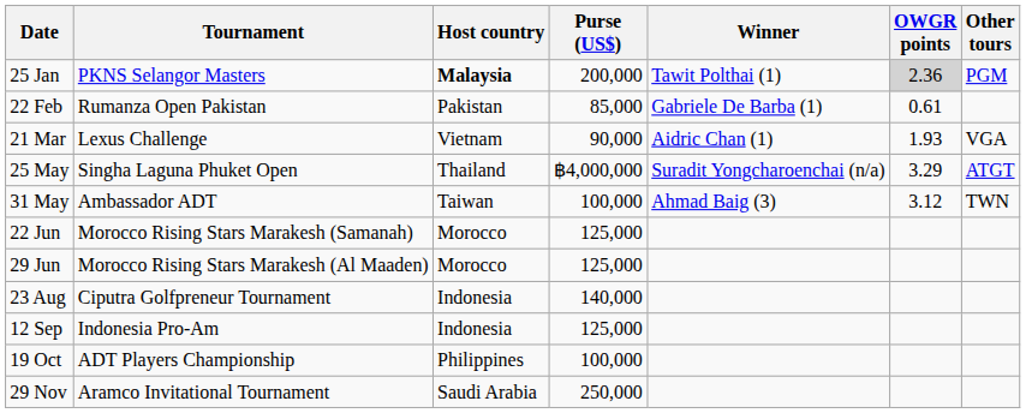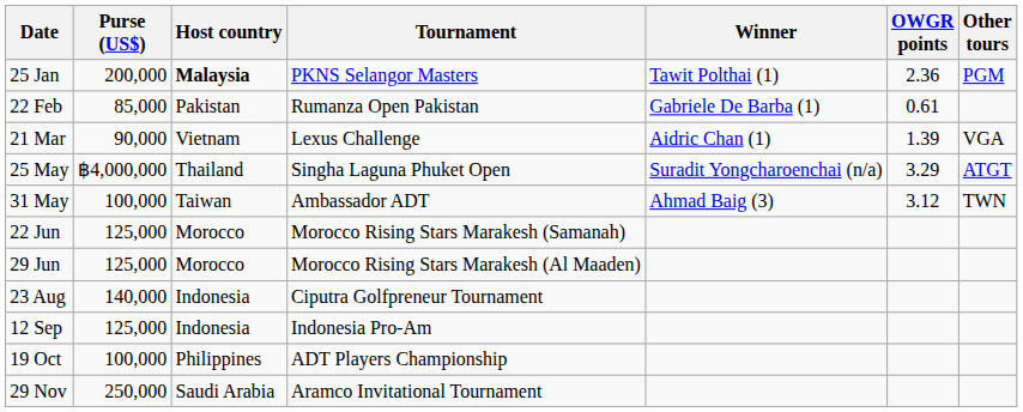 <table class="wikitable" style="font-size:95%">
 <tr>
 <th>Date</th>
+<th>Purse<br>(<a href='#'>US$</a>)</th>
+<th>Host country</th>
 <th>Tournament</th>
-<th>Host country</th>
-<th>Purse<br>(<a href='#'>US$</a>)</th>
 <th>Winner</th>
 <th><a href='#'>OWGR</a><br>points</th>
 <th>Other<br>tours</th>
 </tr>
 <tr>
 <td>25 Jan</td>
+<td align=right>200,000</td>
+<td><strong>Malaysia</strong></td>
 <td><a href='#'>PKNS Selangor Masters</a></td>
-<td><strong>Malaysia</strong></td>
-<td align=right>200,000</td>
 <td> <a href='#'>Tawit Polthai</a> (1)</td>
-<td align=center style="background: lightgrey;">2.36</td>
+<td align=center>2.36</td>
 <td><a href='#'>PGM</a></td>
 </tr>
 <tr>
 <td>22 Feb</td>
+<td align=right>85,000</td>
+<td>Pakistan</td>
 <td>Rumanza Open Pakistan</td>
-<td>Pakistan</td>
-<td align=right>85,000</td>
 <td> <a href='#'>Gabriele De Barba</a> (1)</td>
 <td align=center>0.61</td>
 <td></td>
 </tr>
 <tr>
 <td>21 Mar</td>
+<td align=right>90,000</td>
+<td>Vietnam</td>
 <td>Lexus Challenge</td>
-<td>Vietnam</td>
-<td align=right>90,000</td>
 <td> <a href='#'>Aidric Chan</a> (1)</td>
-<td align=center>1.93</td>
+<td align=center>1.39</td>
 <td>VGA</td>
 </tr>
 <tr>
 <td>25 May</td>
+<td align=right>฿4,000,000</td>
+<td>Thailand</td>
 <td>Singha Laguna Phuket Open</td>
-<td>Thailand</td>
-<td align=right>฿4,000,000</td>
 <td> <a href='#'>Suradit Yongcharoenchai</a> (n/a)</td>
 <td align=center>3.29</td>
 <td><a href='#'>ATGT</a></td>
 </tr>
 <tr>
 <td>31 May</td>
+<td align=right>100,000</td>
+<td>Taiwan</td>
 <td>Ambassador ADT</td>
-<td>Taiwan</td>
-<td align=right>100,000</td>
 <td> <a href='#'>Ahmad Baig</a> (3)</td>
 <td align=center>3.12</td>
 <td>TWN</td>
 </tr>
 <tr>
 <td>22 Jun</td>
+<td align=right>125,000</td>
+<td>Morocco</td>
 <td>Morocco Rising Stars Marakesh (Samanah)</td>
-<td>Morocco</td>
-<td align=right>125,000</td>
 <td></td>
 <td align=center></td>
 <td></td>
 </tr>
 <tr>
 <td>29 Jun</td>
+<td align=right>125,000</td>
+<td>Morocco</td>
 <td>Morocco Rising Stars Marakesh (Al Maaden)</td>
-<td>Morocco</td>
-<td align=right>125,000</td>
 <td></td>
 <td align=center></td>
 <td></td>
 </tr>
 <tr>
 <td>23 Aug</td>
+<td align=right>140,000</td>
+<td>Indonesia</td>
 <td>Ciputra Golfpreneur Tournament</td>
-<td>Indonesia</td>
-<td align=right>140,000</td>
 <td></td>
 <td align=center></td>
 <td></td>
 </tr>
 <tr>
 <td>12 Sep</td>
+<td align=right>125,000</td>
+<td>Indonesia</td>
 <td>Indonesia Pro-Am</td>
-<td>Indonesia</td>
-<td align=right>125,000</td>
 <td></td>
 <td align=center></td>
 <td></td>
 </tr>
 <tr>
 <td>19 Oct</td>
+<td align=right>100,000</td>
+<td>Philippines</td>
 <td>ADT Players Championship</td>
-<td>Philippines</td>
-<td align=right>100,000</td>
 <td></td>
 <td align=center></td>
 <td></td>
 </tr>
 <tr>
 <td>29 Nov</td>
+<td align=right>250,000</td>
+<td>Saudi Arabia</td>
 <td>Aramco Invitational Tournament</td>
-<td>Saudi Arabia</td>
-<td align=right>250,000</td>
 <td></td>
 <td align=center></td>
 <td></td>
 </tr>
 </table>
